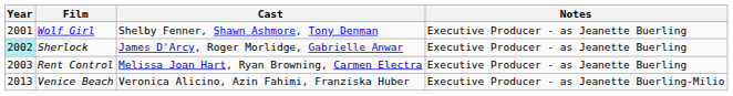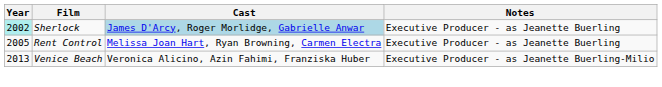 <table class="wikitable">
 <tr>
 <th>Year</th>
 <th>Film</th>
 <th>Cast</th>
 <th>Notes</th>
 </tr>
 <tr>
-<td>2001</td>
-<td><a href='#'><em>Wolf Girl</em></a></td>
-<td>Shelby Fenner, <a href='#'>Shawn Ashmore</a>, <a href='#'>Tony Denman</a></td>
+<td style="background: paleturquoise;">2002</td>
+<td><em>Sherlock</em></td>
+<td style="background: lightblue;"><a href='#'>James D'Arcy</a>, Roger Morlidge, <a href='#'>Gabrielle Anwar</a></td>
 <td>Executive Producer - as Jeanette Buerling</td>
 </tr>
 <tr>
-<td style="background: paleturquoise;">2002</td>
-<td><em>Sherlock</em></td>
-<td><a href='#'>James D'Arcy</a>, Roger Morlidge, <a href='#'>Gabrielle Anwar</a></td>
-<td>Executive Producer - as Jeanette Buerling</td>
-</tr>
-<tr>
-<td>2003</td>
+<td>2005</td>
 <td><em>Rent Control</em></td>
 <td><a href='#'>Melissa Joan Hart</a>, Ryan Browning, <a href='#'>Carmen Electra</a></td>
 <td>Executive Producer - as Jeanette Buerling</td>
 </tr>
 <tr>
 <td>2013</td>
 <td><em>Venice Beach</em></td>
 <td>Veronica Alicino, Azin Fahimi, Franziska Huber</td>
 <td>Executive Producer - as Jeanette Buerling-Milio</td>
 </tr>
 </table>
